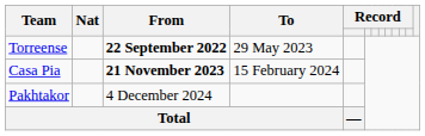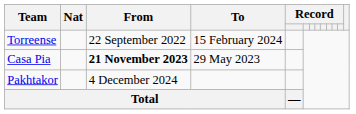 <table class="wikitable" style="text-align: center">
 <tr>
 <th rowspan="2">Team</th>
 <th rowspan="2">Nat</th>
 <th rowspan="2">From</th>
 <th rowspan="2">To</th>
 <th colspan="8">Record</th>
 <th rowspan=2></th>
 </tr>
 <tr>
 <th></th>
 <th></th>
 <th></th>
 <th></th>
 <th></th>
 <th></th>
 <th></th>
 <th></th>
 </tr>
 <tr>
 <td align=left><a href='#'>Torreense</a></td>
 <td></td>
-<td align=left><strong>22 September 2022</strong></td>
-<td align=left>29 May 2023<br></td>
+<td align=left>22 September 2022</td>
+<td align=left>15 February 2024<br></td>
 <td></td>
 </tr>
 <tr>
 <td align=left><a href='#'>Casa Pia</a></td>
 <td></td>
 <td align=left><strong>21 November 2023</strong></td>
-<td align=left>15 February 2024<br></td>
+<td align=left>29 May 2023<br></td>
 <td></td>
 </tr>
 <tr>
 <td align=left><a href='#'>Pakhtakor</a></td>
 <td></td>
 <td align=left>4 December 2024</td>
 <td align=left><br></td>
 <td></td>
 </tr>
 <tr>
 <th colspan="4">Total<br></th>
 <th>—</th>
 </tr>
 </table>
